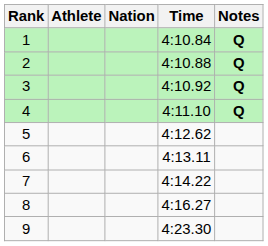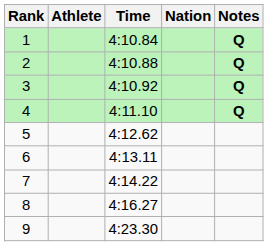 <table class="wikitable sortable" style="text-align:center">
 <tr>
 <th>Rank</th>
 <th>Athlete</th>
+<th>Time</th>
 <th>Nation</th>
-<th>Time</th>
 <th>Notes</th>
 </tr>
 <tr bgcolor=#bbf3bb>
 <td>1</td>
 <td align=left></td>
+<td>4:10.84</td>
 <td align=left></td>
-<td>4:10.84</td>
 <td><strong>Q</strong></td>
 </tr>
 <tr bgcolor=#bbf3bb>
 <td>2</td>
 <td align=left></td>
+<td>4:10.88</td>
 <td align=left></td>
-<td>4:10.88</td>
 <td><strong>Q</strong></td>
 </tr>
 <tr bgcolor=#bbf3bb>
 <td>3</td>
 <td align=left></td>
+<td>4:10.92</td>
 <td align=left></td>
-<td>4:10.92</td>
 <td><strong>Q</strong></td>
 </tr>
 <tr bgcolor=#bbf3bb>
 <td>4</td>
 <td align=left></td>
+<td>4:11.10</td>
 <td align=left></td>
-<td>4:11.10</td>
 <td><strong>Q</strong></td>
 </tr>
 <tr>
 <td>5</td>
 <td align=left></td>
+<td>4:12.62</td>
 <td align=left></td>
-<td>4:12.62</td>
 <td></td>
 </tr>
 <tr>
 <td>6</td>
 <td align=left></td>
+<td>4:13.11</td>
 <td align=left></td>
-<td>4:13.11</td>
 <td></td>
 </tr>
 <tr>
 <td>7</td>
 <td align=left></td>
+<td>4:14.22</td>
 <td align=left></td>
-<td>4:14.22</td>
 <td></td>
 </tr>
 <tr>
 <td>8</td>
 <td align=left></td>
+<td>4:16.27</td>
 <td align=left></td>
-<td>4:16.27</td>
 <td></td>
 </tr>
 <tr>
 <td>9</td>
 <td align=left></td>
+<td>4:23.30</td>
 <td align=left></td>
-<td>4:23.30</td>
 <td></td>
 </tr>
 </table>
